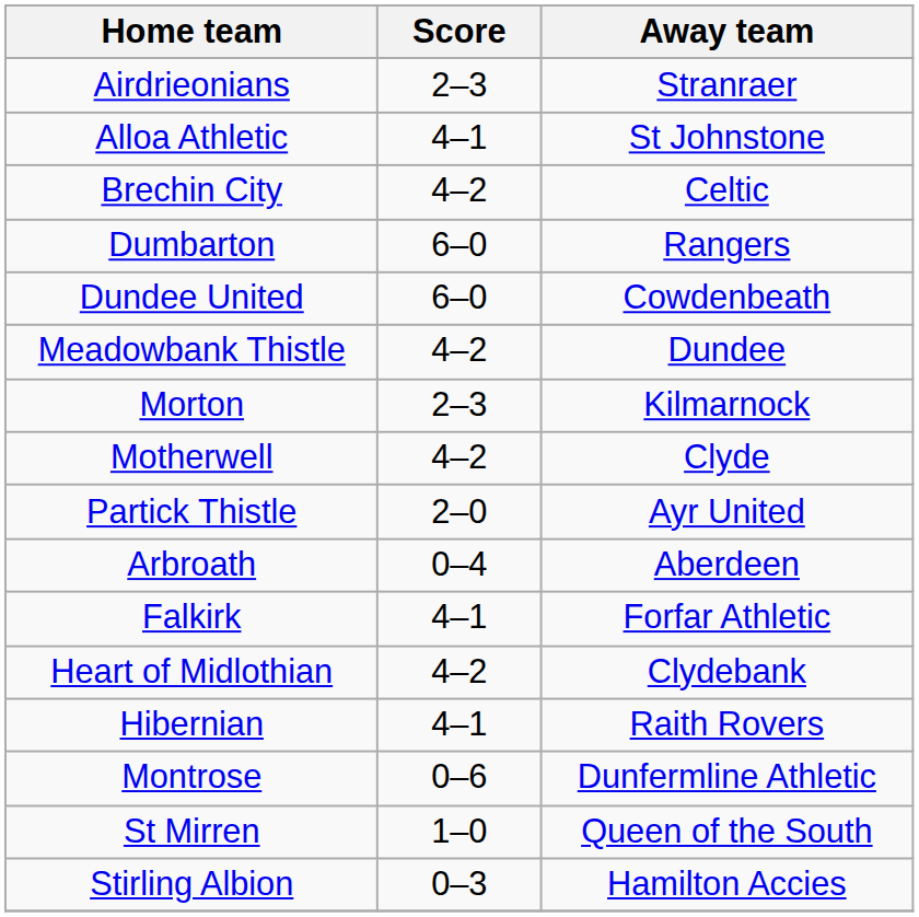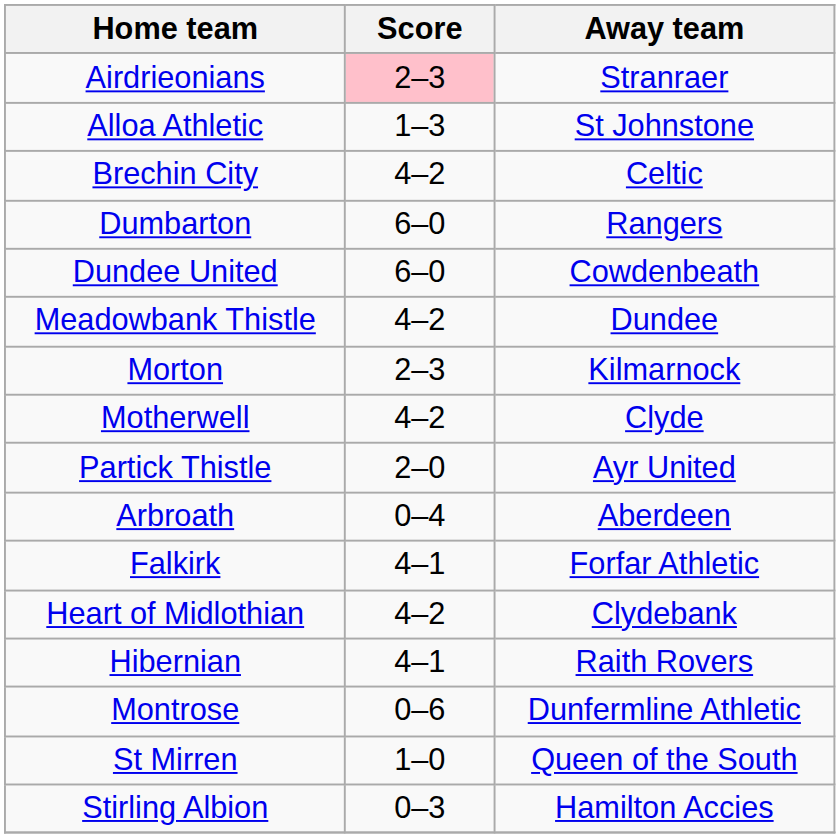 <table class="wikitable" style="text-align: center">
 <tr>
 <th width=170>Home team</th>
 <th width=70>Score</th>
 <th width=170>Away team</th>
 </tr>
 <tr>
 <td><a href='#'>Airdrieonians</a></td>
-<td>2–3</td>
+<td style="background: pink;">2–3</td>
 <td><a href='#'>Stranraer</a></td>
 </tr>
 <tr>
 <td><a href='#'>Alloa Athletic</a></td>
-<td>4–1</td>
+<td>1–3</td>
 <td><a href='#'>St Johnstone</a></td>
 </tr>
 <tr>
 <td><a href='#'>Brechin City</a></td>
 <td>4–2</td>
 <td><a href='#'>Celtic</a></td>
 </tr>
 <tr>
 <td><a href='#'>Dumbarton</a></td>
 <td>6–0</td>
 <td><a href='#'>Rangers</a></td>
 </tr>
 <tr>
 <td><a href='#'>Dundee United</a></td>
 <td>6–0</td>
 <td><a href='#'>Cowdenbeath</a></td>
 </tr>
 <tr>
 <td><a href='#'>Meadowbank Thistle</a></td>
 <td>4–2</td>
 <td><a href='#'>Dundee</a></td>
 </tr>
 <tr>
 <td><a href='#'>Morton</a></td>
 <td>2–3</td>
 <td><a href='#'>Kilmarnock</a></td>
 </tr>
 <tr>
 <td><a href='#'>Motherwell</a></td>
 <td>4–2</td>
 <td><a href='#'>Clyde</a></td>
 </tr>
 <tr>
 <td><a href='#'>Partick Thistle</a></td>
 <td>2–0</td>
 <td><a href='#'>Ayr United</a></td>
 </tr>
 <tr>
 <td><a href='#'>Arbroath</a></td>
 <td>0–4</td>
 <td><a href='#'>Aberdeen</a></td>
 </tr>
 <tr>
 <td><a href='#'>Falkirk</a></td>
 <td>4–1</td>
 <td><a href='#'>Forfar Athletic</a></td>
 </tr>
 <tr>
 <td><a href='#'>Heart of Midlothian</a></td>
 <td>4–2</td>
 <td><a href='#'>Clydebank</a></td>
 </tr>
 <tr>
 <td><a href='#'>Hibernian</a></td>
 <td>4–1</td>
 <td><a href='#'>Raith Rovers</a></td>
 </tr>
 <tr>
 <td><a href='#'>Montrose</a></td>
 <td>0–6</td>
 <td><a href='#'>Dunfermline Athletic</a></td>
 </tr>
 <tr>
 <td><a href='#'>St Mirren</a></td>
 <td>1–0</td>
 <td><a href='#'>Queen of the South</a></td>
 </tr>
 <tr>
 <td><a href='#'>Stirling Albion</a></td>
 <td>0–3</td>
 <td><a href='#'>Hamilton Accies</a></td>
 </tr>
 <tr>
 </tr>
 </table>
